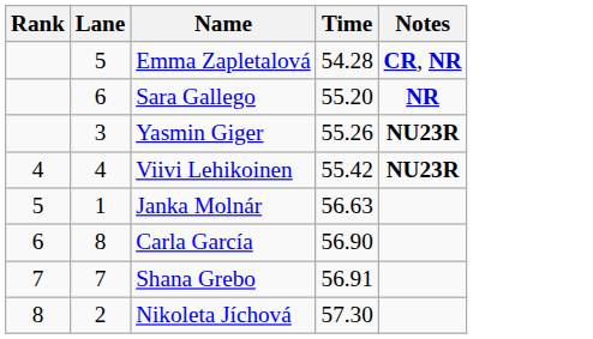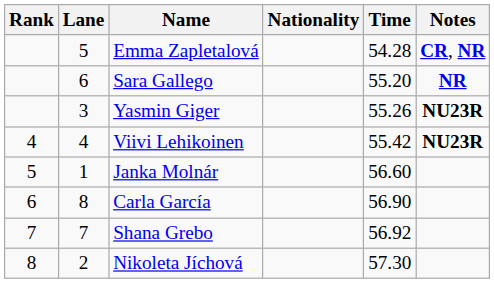 <table class="wikitable sortable" style="text-align:center">
 <tr>
 <th>Rank</th>
 <th>Lane</th>
 <th>Name</th>
+<th>Nationality</th>
 <th>Time</th>
 <th>Notes</th>
 </tr>
 <tr>
 <td></td>
 <td>5</td>
 <td align=left><a href='#'>Emma Zapletalová</a></td>
+<td align=left></td>
 <td>54.28</td>
 <td><strong><a href='#'>CR</a></strong>, <strong><a href='#'>NR</a></strong></td>
 </tr>
 <tr>
 <td></td>
 <td>6</td>
 <td align=left><a href='#'>Sara Gallego</a></td>
+<td align=left></td>
 <td>55.20</td>
 <td><strong><a href='#'>NR</a></strong></td>
 </tr>
 <tr>
 <td></td>
 <td>3</td>
 <td align=left><a href='#'>Yasmin Giger</a></td>
+<td align=left></td>
 <td>55.26</td>
 <td><strong>NU23R</strong></td>
 </tr>
 <tr>
 <td>4</td>
 <td>4</td>
 <td align=left><a href='#'>Viivi Lehikoinen</a></td>
+<td align=left></td>
 <td>55.42</td>
 <td><strong>NU23R</strong></td>
 </tr>
 <tr>
 <td>5</td>
 <td>1</td>
 <td align=left><a href='#'>Janka Molnár</a></td>
-<td>56.63</td>
+<td align=left></td>
+<td>56.60</td>
 <td></td>
 </tr>
 <tr>
 <td>6</td>
 <td>8</td>
 <td align=left><a href='#'>Carla García</a></td>
+<td align=left></td>
 <td>56.90</td>
 <td></td>
 </tr>
 <tr>
 <td>7</td>
 <td>7</td>
 <td align=left><a href='#'>Shana Grebo</a></td>
-<td>56.91</td>
+<td align=left></td>
+<td>56.92</td>
 <td></td>
 </tr>
 <tr>
 <td>8</td>
 <td>2</td>
 <td align=left><a href='#'>Nikoleta Jíchová</a></td>
+<td align=left></td>
 <td>57.30</td>
 <td></td>
 </tr>
 </table>
